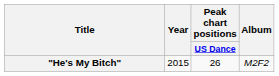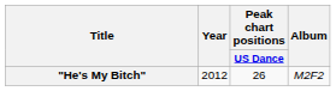 <table class="wikitable plainrowheaders" style="text-align:center;">
 <tr>
 <th scope="col" rowspan="2" style="width:16em;">Title</th>
 <th scope="col" rowspan="2">Year</th>
 <th scope="col" colspan="1">Peak chart positions</th>
 <th scope="col" rowspan="2">Album</th>
 </tr>
 <tr>
 <th scope="col" style="width:2.5em;font-size:90%;"><a href='#'>US Dance</a><br></th>
 </tr>
 <tr>
 <th scope="row">"He's My Bitch"</th>
-<td>2015</td>
+<td>2012</td>
 <td>26</td>
 <td><em>M2F2</em></td>
 </tr>
 </table>
